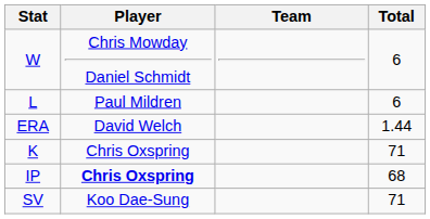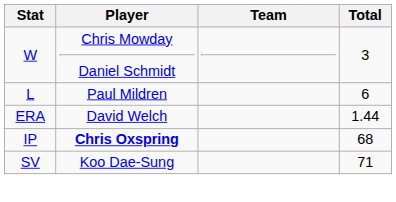 <table class="wikitable" style="text-align:center;">
 <tr>
 <th width=50>Stat</th>
 <th width=150>Player</th>
 <th width=150>Team</th>
 <th width=50>Total</th>
 </tr>
 <tr>
 <td><a href='#'>W</a></td>
 <td><div><a href='#'>Chris Mowday</a></div><hr><div><a href='#'>Daniel Schmidt</a></div></td>
 <td><div></div><hr><div></div></td>
-<td>6</td>
+<td>3</td>
 </tr>
 <tr>
 <td><a href='#'>L</a></td>
 <td><a href='#'>Paul Mildren</a></td>
 <td></td>
 <td>6</td>
 </tr>
 <tr>
 <td><a href='#'>ERA</a></td>
 <td><a href='#'>David Welch</a></td>
 <td></td>
 <td>1.44</td>
 </tr>
 <tr>
-<td><a href='#'>K</a></td>
-<td><a href='#'>Chris Oxspring</a></td>
-<td></td>
-<td>71</td>
-</tr>
-<tr>
 <td><a href='#'>IP</a></td>
 <td><strong><a href='#'>Chris Oxspring</a></strong></td>
 <td></td>
 <td>68 </td>
 </tr>
 <tr>
 <td><a href='#'>SV</a></td>
 <td><a href='#'>Koo Dae-Sung</a></td>
 <td></td>
 <td>71</td>
 </tr>
 </table>
